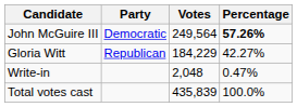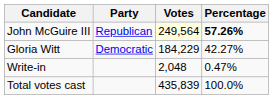 <table class="wikitable">
 <tr valign="bottom">
 <th>Candidate</th>
 <th>Party</th>
 <th>Votes</th>
 <th>Percentage</th>
 </tr>
 <tr>
 <td>John McGuire III</td>
-<td><a href='#'>Democratic</a></td>
-<td>249,564</td>
+<td><a href='#'>Republican</a></td>
+<td style="background: lightyellow;">249,564</td>
 <td><strong>57.26%</strong></td>
 </tr>
 <tr>
 <td>Gloria Witt</td>
-<td><a href='#'>Republican</a></td>
+<td><a href='#'>Democratic</a></td>
 <td>184,229</td>
 <td>42.27%</td>
 </tr>
 <tr>
 <td>Write-in</td>
 <td></td>
 <td>2,048</td>
 <td>0.47%</td>
 </tr>
 <tr>
 <td>Total votes cast</td>
 <td></td>
 <td>435,839</td>
 <td>100.0%</td>
 </tr>
 </table>
